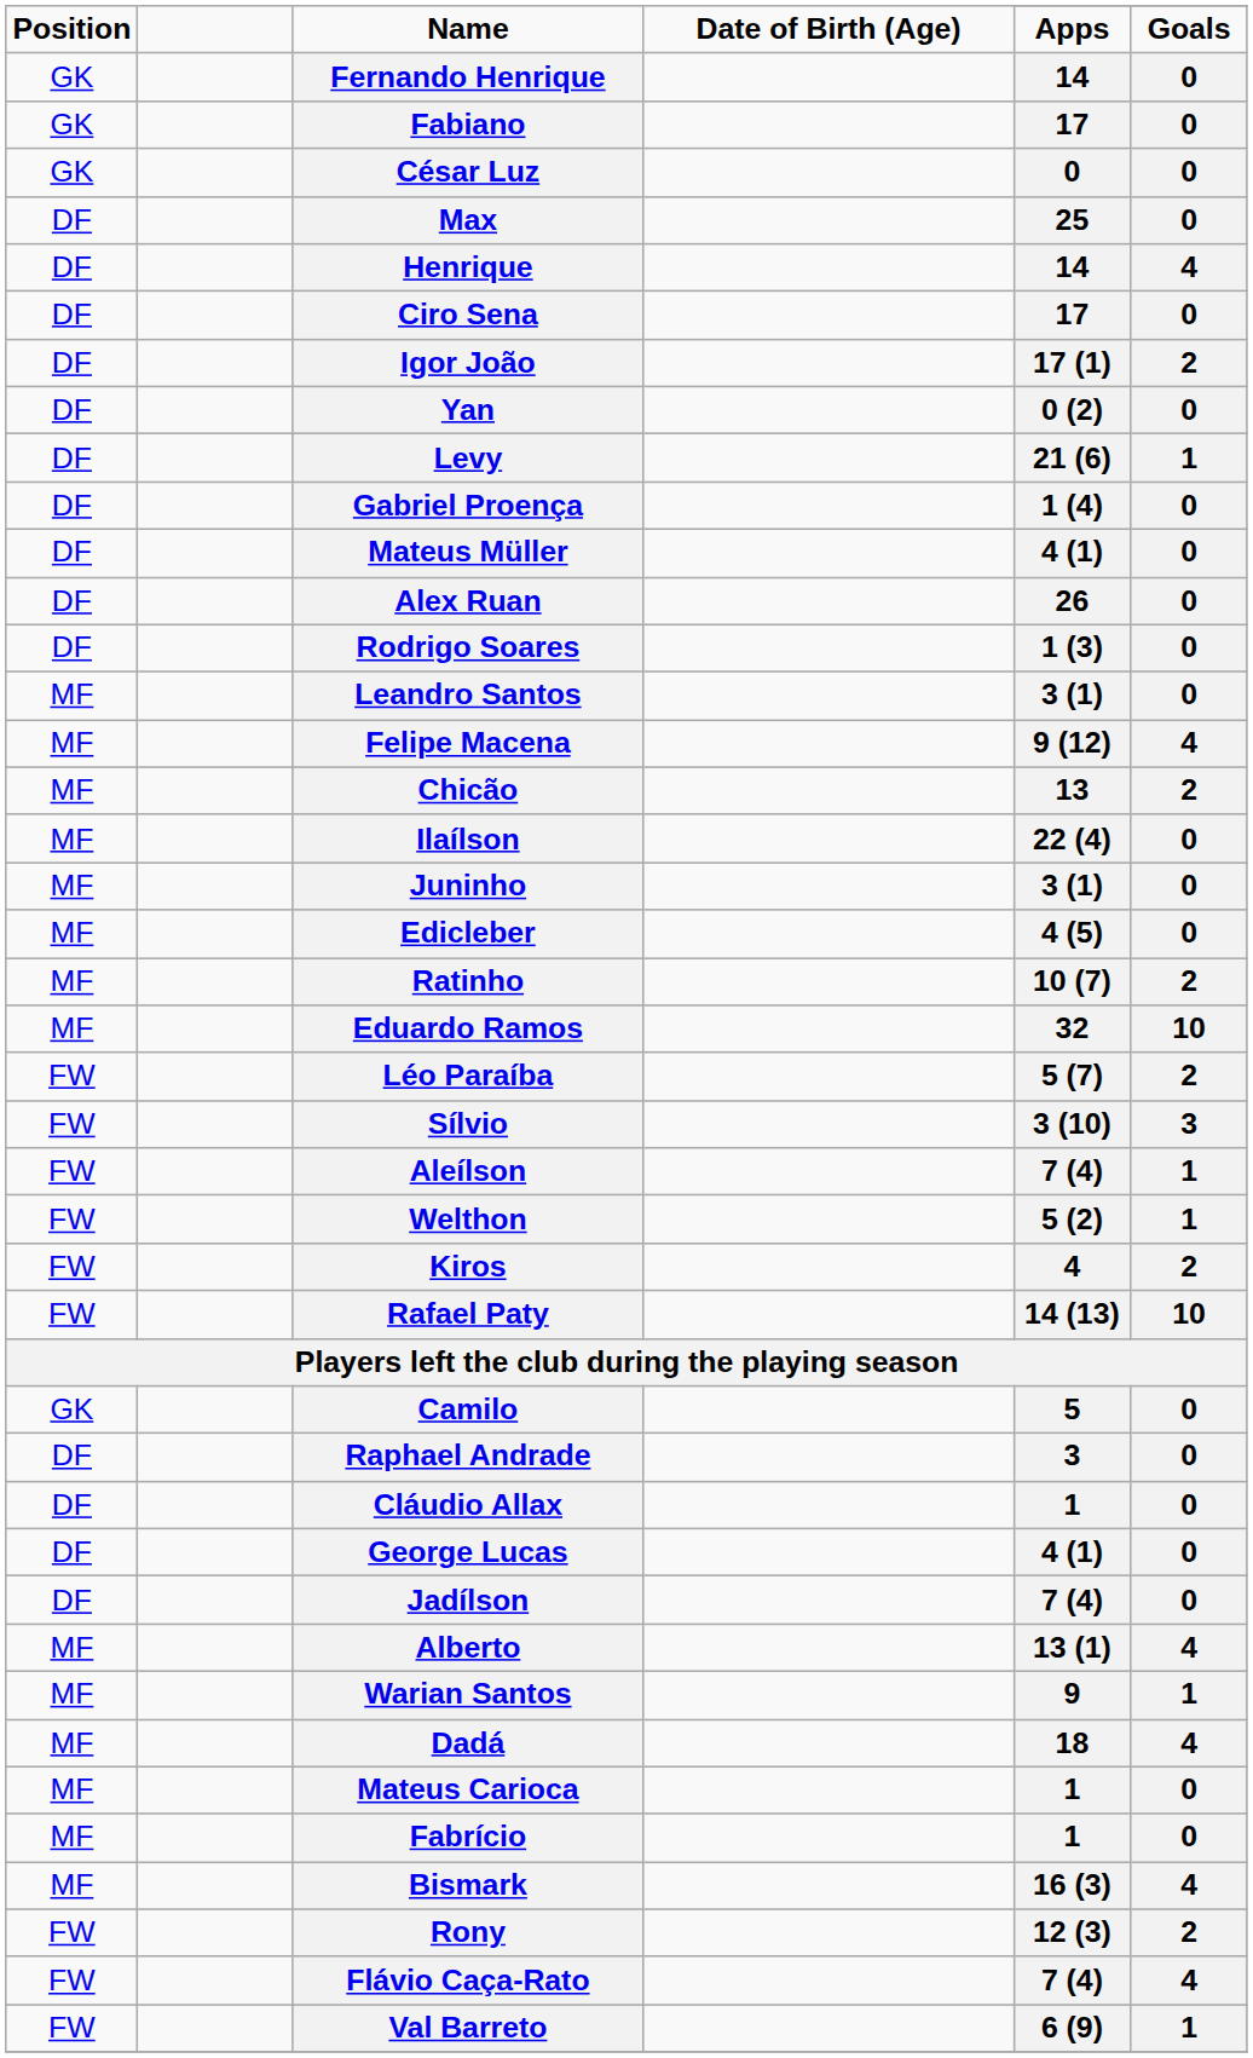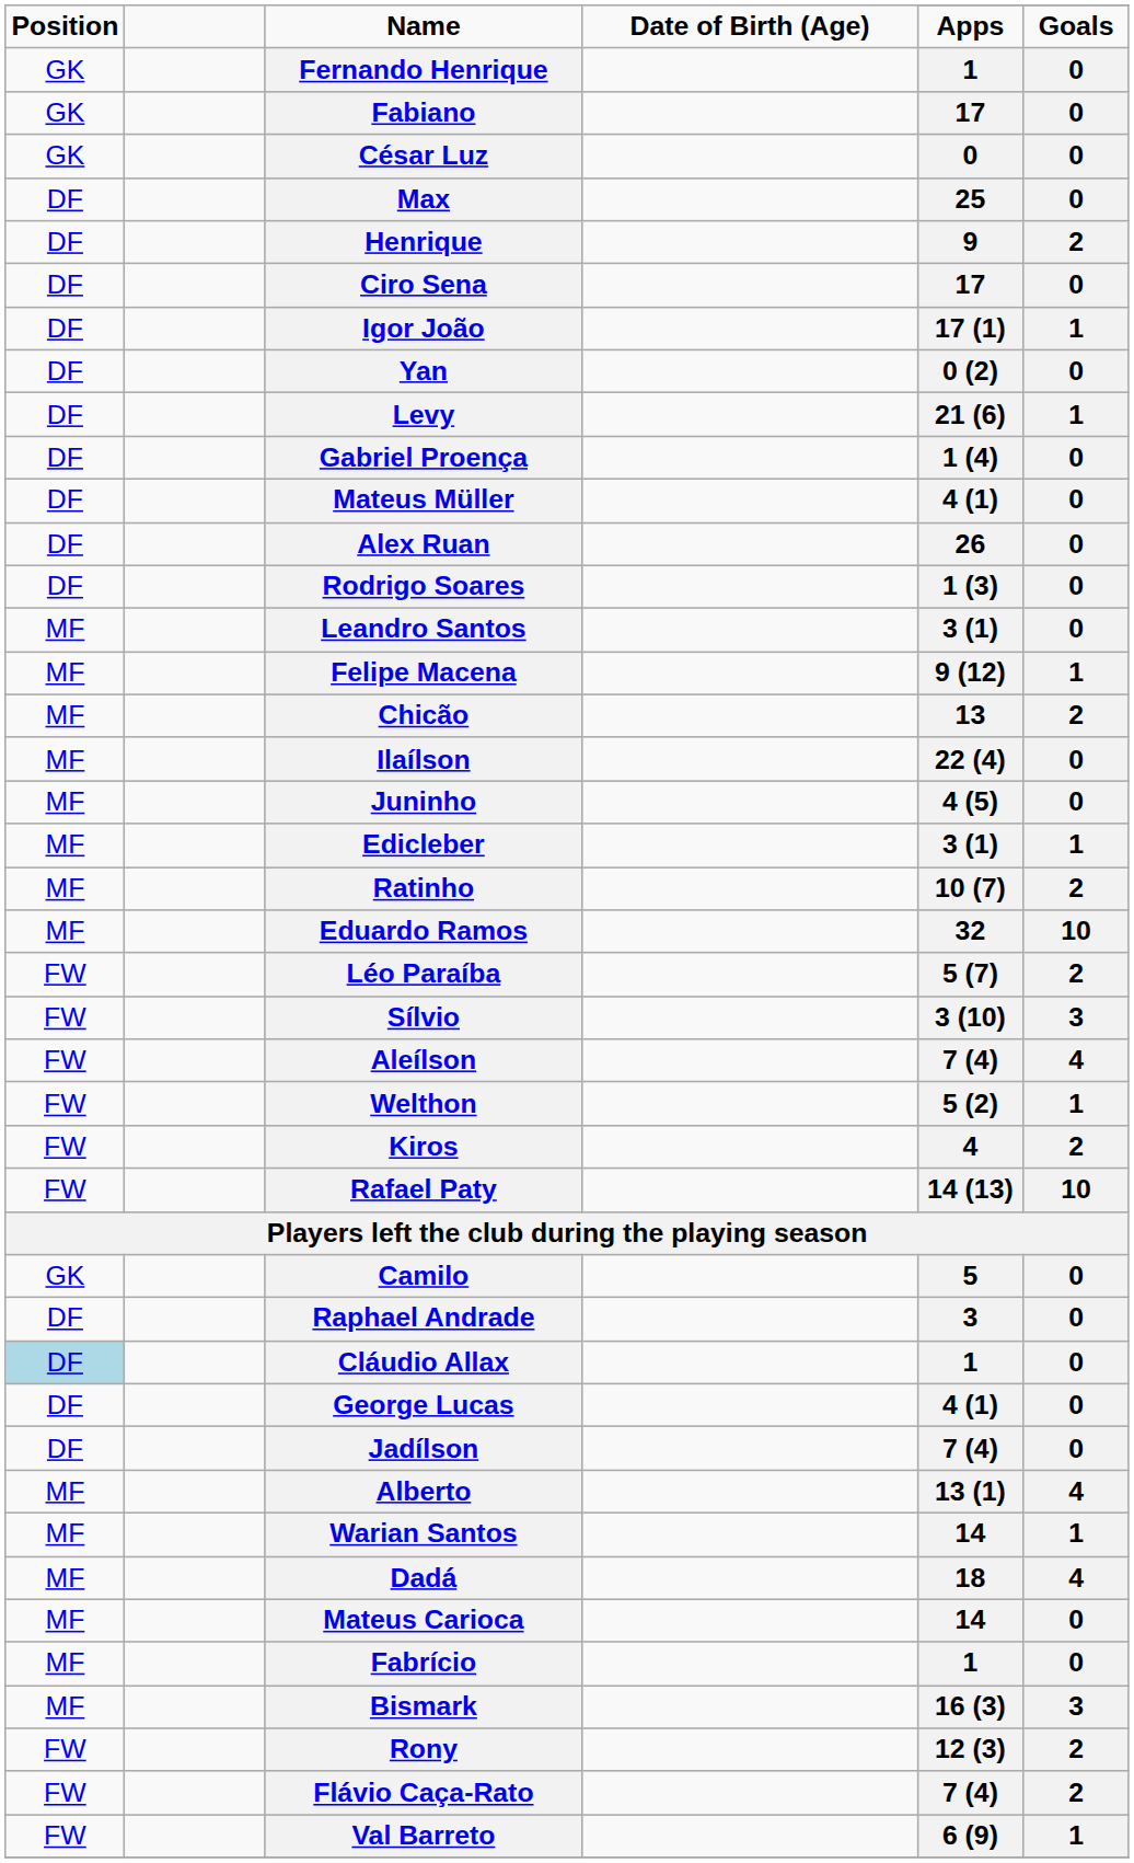 <table class="wikitable sortable plainrowheaders" style="text-align:center">
 <tr>
 <td rowspan="2" style="width:40px;"><strong>Position</strong></td>
 <td rowspan="2" style="width:75px;"></td>
 <td rowspan="2" style="width:180px;"><strong>Name</strong></td>
 <td rowspan="2" style="width:190px;"><strong>Date of Birth (Age)</strong></td>
 </tr>
 <tr>
 <td rowspan="1" style="width:55px;"><strong>Apps</strong></td>
 <td rowspan="1" style="width:55px;"><strong>Goals</strong></td>
 </tr>
 <tr>
 <td><a href='#'>GK</a></td>
 <td></td>
 <th scope="row"><a href='#'>Fernando Henrique</a></th>
 <td></td>
-<th>14</th>
+<th>1</th>
 <th>0</th>
 </tr>
 <tr>
 <td><a href='#'>GK</a></td>
 <td></td>
 <th scope="row"><a href='#'>Fabiano</a></th>
 <td></td>
 <th>17</th>
 <th>0</th>
 </tr>
 <tr>
 <td><a href='#'>GK</a></td>
 <td></td>
 <th scope="row"><a href='#'>César Luz</a></th>
 <td></td>
 <th>0</th>
 <th>0</th>
 </tr>
 <tr>
 <td><a href='#'>DF</a></td>
 <td></td>
 <th scope="row"><a href='#'>Max</a></th>
 <td></td>
 <th>25</th>
 <th>0</th>
 </tr>
 <tr>
 <td><a href='#'>DF</a></td>
 <td></td>
 <th scope="row"><a href='#'>Henrique</a></th>
 <td></td>
-<th>14</th>
-<th>4</th>
+<th>9</th>
+<th>2</th>
 </tr>
 <tr>
 <td><a href='#'>DF</a></td>
 <td></td>
 <th scope="row"><a href='#'>Ciro Sena</a></th>
 <td></td>
 <th>17</th>
 <th>0</th>
 </tr>
 <tr>
 <td><a href='#'>DF</a></td>
 <td></td>
 <th scope="row"><a href='#'>Igor João</a></th>
 <td></td>
 <th>17 (1)</th>
-<th>2</th>
+<th>1</th>
 </tr>
 <tr>
 <td><a href='#'>DF</a></td>
 <td></td>
 <th scope="row"><a href='#'>Yan</a></th>
 <td></td>
 <th>0 (2)</th>
 <th>0</th>
 </tr>
 <tr>
 <td><a href='#'>DF</a></td>
 <td></td>
 <th scope="row"><a href='#'>Levy</a></th>
 <td></td>
 <th>21 (6)</th>
 <th>1</th>
 </tr>
 <tr>
 <td><a href='#'>DF</a></td>
 <td></td>
 <th scope="row"><a href='#'>Gabriel Proença</a></th>
 <td></td>
 <th>1 (4)</th>
 <th>0</th>
 </tr>
 <tr>
 <td><a href='#'>DF</a></td>
 <td></td>
 <th scope="row"><a href='#'>Mateus Müller</a></th>
 <td></td>
 <th>4 (1)</th>
 <th>0</th>
 </tr>
 <tr>
 <td><a href='#'>DF</a></td>
 <td></td>
 <th scope="row"><a href='#'>Alex Ruan</a></th>
 <td></td>
 <th>26</th>
 <th>0</th>
 </tr>
 <tr>
 <td><a href='#'>DF</a></td>
 <td></td>
 <th scope="row"><a href='#'>Rodrigo Soares</a></th>
 <td></td>
 <th>1 (3)</th>
 <th>0</th>
 </tr>
 <tr>
 <td><a href='#'>MF</a></td>
 <td></td>
 <th scope="row"><a href='#'>Leandro Santos</a></th>
 <td></td>
 <th>3 (1)</th>
 <th>0</th>
 </tr>
 <tr>
 <td><a href='#'>MF</a></td>
 <td></td>
 <th scope="row"><a href='#'>Felipe Macena</a></th>
 <td></td>
 <th>9 (12)</th>
-<th>4</th>
+<th>1</th>
 </tr>
 <tr>
 <td><a href='#'>MF</a></td>
 <td></td>
 <th scope="row"><a href='#'>Chicão</a></th>
 <td></td>
 <th>13</th>
 <th>2</th>
 </tr>
 <tr>
 <td><a href='#'>MF</a></td>
 <td></td>
 <th scope="row"><a href='#'>Ilaílson</a></th>
 <td></td>
 <th>22 (4)</th>
 <th>0</th>
 </tr>
 <tr>
 <td><a href='#'>MF</a></td>
 <td></td>
 <th scope="row"><a href='#'>Juninho</a></th>
 <td></td>
-<th>3 (1)</th>
+<th>4 (5)</th>
 <th>0</th>
 </tr>
 <tr>
 <td><a href='#'>MF</a></td>
 <td></td>
 <th scope="row"><a href='#'>Edicleber</a></th>
 <td></td>
-<th>4 (5)</th>
-<th>0</th>
+<th>3 (1)</th>
+<th>1</th>
 </tr>
 <tr>
 <td><a href='#'>MF</a></td>
 <td></td>
 <th scope="row"><a href='#'>Ratinho</a></th>
 <td></td>
 <th>10 (7)</th>
 <th>2</th>
 </tr>
 <tr>
 <td><a href='#'>MF</a></td>
 <td></td>
 <th scope="row"><a href='#'>Eduardo Ramos</a></th>
 <td></td>
 <th>32</th>
 <th>10</th>
 </tr>
 <tr>
 <td><a href='#'>FW</a></td>
 <td></td>
 <th scope="row"><a href='#'>Léo Paraíba</a></th>
 <td></td>
 <th>5 (7)</th>
 <th>2</th>
 </tr>
 <tr>
 <td><a href='#'>FW</a></td>
 <td></td>
 <th scope="row"><a href='#'>Sílvio</a></th>
 <td></td>
 <th>3 (10)</th>
 <th>3</th>
 </tr>
 <tr>
 <td><a href='#'>FW</a></td>
 <td></td>
 <th scope="row"><a href='#'>Aleílson</a></th>
 <td></td>
 <th>7 (4)</th>
-<th>1</th>
+<th>4</th>
 </tr>
 <tr>
 <td><a href='#'>FW</a></td>
 <td></td>
 <th scope="row"><a href='#'>Welthon</a></th>
 <td></td>
 <th>5 (2)</th>
 <th>1</th>
 </tr>
 <tr>
 <td><a href='#'>FW</a></td>
 <td></td>
 <th scope="row"><a href='#'>Kiros</a></th>
 <td></td>
 <th>4</th>
 <th>2</th>
 </tr>
 <tr>
 <td><a href='#'>FW</a></td>
 <td></td>
 <th scope="row"><a href='#'>Rafael Paty</a></th>
 <td></td>
 <th>14 (13)</th>
 <th>10</th>
 </tr>
 <tr>
 <th colspan="16">Players left the club during the playing season</th>
 </tr>
 <tr>
 <td><a href='#'>GK</a></td>
 <td></td>
 <th scope="row"><a href='#'>Camilo</a></th>
 <td></td>
 <th>5</th>
 <th>0</th>
 </tr>
 <tr>
 <td><a href='#'>DF</a></td>
 <td></td>
 <th scope="row"><a href='#'>Raphael Andrade</a></th>
 <td></td>
 <th>3</th>
 <th>0</th>
 </tr>
 <tr>
-<td><a href='#'>DF</a></td>
+<td style="background: lightblue;"><a href='#'>DF</a></td>
 <td></td>
 <th scope="row"><a href='#'>Cláudio Allax</a></th>
 <td></td>
 <th>1</th>
 <th>0</th>
 </tr>
 <tr>
 <td><a href='#'>DF</a></td>
 <td></td>
 <th scope="row"><a href='#'>George Lucas</a></th>
 <td></td>
 <th>4 (1)</th>
 <th>0</th>
 </tr>
 <tr>
 <td><a href='#'>DF</a></td>
 <td></td>
 <th scope="row"><a href='#'>Jadílson</a></th>
 <td></td>
 <th>7 (4)</th>
 <th>0</th>
 </tr>
 <tr>
 <td><a href='#'>MF</a></td>
 <td></td>
 <th scope="row"><a href='#'>Alberto</a></th>
 <td></td>
 <th>13 (1)</th>
 <th>4</th>
 </tr>
 <tr>
 <td><a href='#'>MF</a></td>
 <td></td>
 <th scope="row"><a href='#'>Warian Santos</a></th>
 <td></td>
-<th>9</th>
+<th>14</th>
 <th>1</th>
 </tr>
 <tr>
 <td><a href='#'>MF</a></td>
 <td></td>
 <th scope="row"><a href='#'>Dadá</a></th>
 <td></td>
 <th>18</th>
 <th>4</th>
 </tr>
 <tr>
 <td><a href='#'>MF</a></td>
 <td></td>
 <th scope="row"><a href='#'>Mateus Carioca</a></th>
 <td></td>
-<th>1</th>
+<th>14</th>
 <th>0</th>
 </tr>
 <tr>
 <td><a href='#'>MF</a></td>
 <td></td>
 <th scope="row"><a href='#'>Fabrício</a></th>
 <td></td>
 <th>1</th>
 <th>0</th>
 </tr>
 <tr>
 <td><a href='#'>MF</a></td>
 <td></td>
 <th scope="row"><a href='#'>Bismark</a></th>
 <td></td>
 <th>16 (3)</th>
-<th>4</th>
+<th>3</th>
 </tr>
 <tr>
 <td><a href='#'>FW</a></td>
 <td></td>
 <th scope="row"><a href='#'>Rony</a></th>
 <td></td>
 <th>12 (3)</th>
 <th>2</th>
 </tr>
 <tr>
 <td><a href='#'>FW</a></td>
 <td></td>
 <th scope="row"><a href='#'>Flávio Caça-Rato</a></th>
 <td></td>
 <th>7 (4)</th>
-<th>4</th>
+<th>2</th>
 </tr>
 <tr>
 <td><a href='#'>FW</a></td>
 <td></td>
 <th scope="row"><a href='#'>Val Barreto</a></th>
 <td></td>
 <th>6 (9)</th>
 <th>1</th>
 </tr>
 <tr>
 </tr>
 </table>
